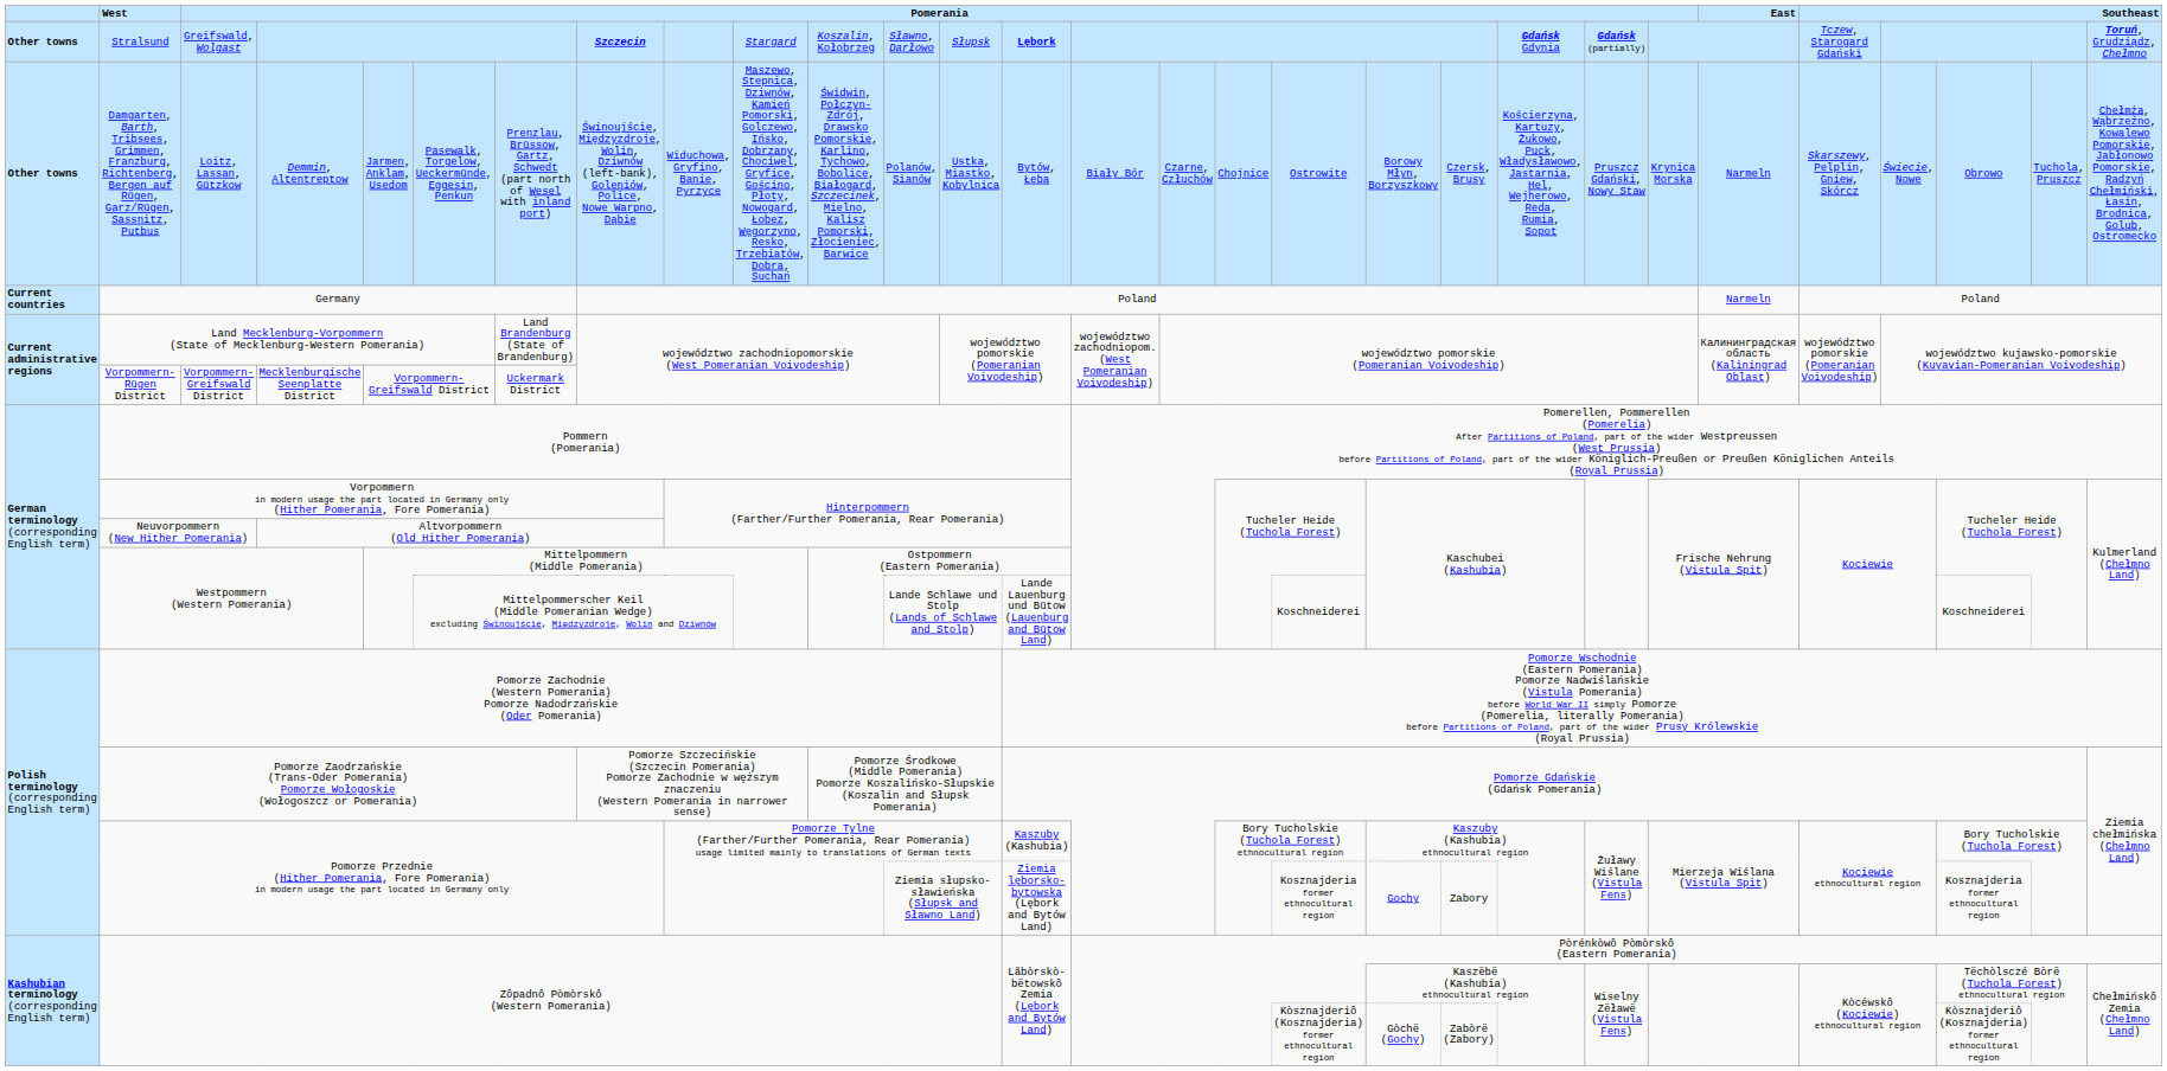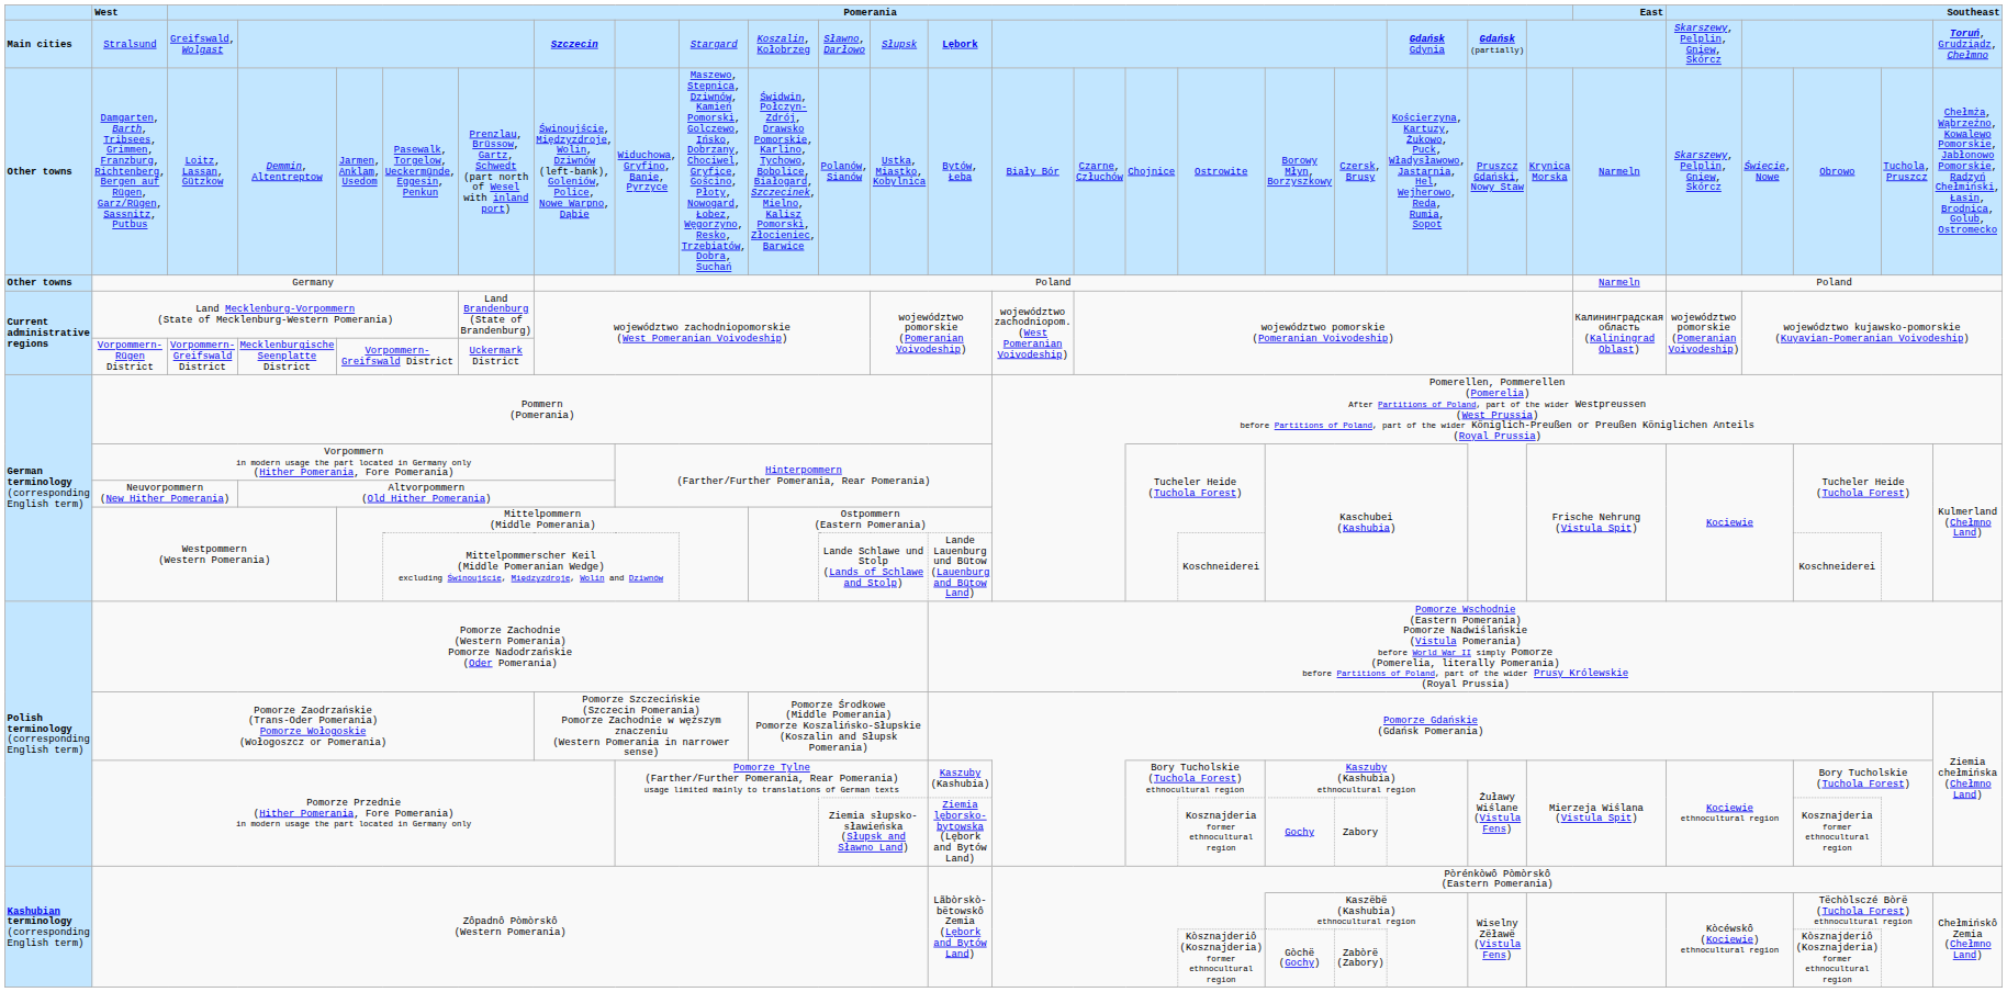 <table class=wikitable style="font-size:85%">
 <tr style="background:#c2e6ff;">
 <td></td>
 <td align="left"><strong> West</strong></td>
 <td colspan="21" style="text-align:center;"><strong>Pomerania</strong></td>
 <td align="right"><strong>East</strong></td>
 <td colspan="5" align="right"><strong>Southeast</strong></td>
 </tr>
 <tr style="text-align:center;" bgcolor="#C2E6FF">
-<td style="background:#c2e6ff; text-align:left"><strong>Other towns</strong></td>
+<td style="background:#c2e6ff; text-align:left"><strong>Main cities</strong></td>
 <td><a href='#'>Stralsund</a></td>
 <td><a href='#'>Greifswald</a>,<br><em><a href='#'>Wolgast</a></em></td>
 <td colspan="4"></td>
 <td><strong><em><a href='#'>Szczecin</a></em></strong></td>
 <td></td>
 <td><em><a href='#'>Stargard</a></em></td>
 <td><em><a href='#'>Koszalin</a></em>,<br><a href='#'>Kołobrzeg</a></td>
 <td><em><a href='#'>Sławno</a></em>,<br><em><a href='#'>Darłowo</a></em></td>
 <td><em><a href='#'>Słupsk</a></em></td>
 <td><strong><a href='#'>Lębork</a></strong></td>
 <td colspan="6"></td>
 <td><strong><em><a href='#'>Gdańsk</a></em></strong><br><a href='#'>Gdynia</a></td>
 <td><strong><em><a href='#'>Gdańsk</a></em></strong><br><small>(partially)</small></td>
 <td colspan="2"></td>
-<td><em><a href='#'>Tczew</a></em>,<br><a href='#'>Starogard Gdański</a></td>
+<td><em><a href='#'>Skarszewy</a></em>,<br><a href='#'>Pelplin</a>,<br><a href='#'>Gniew</a>,<br><a href='#'>Skórcz</a></td>
 <td colspan="3"></td>
 <td><strong><em><a href='#'>Toruń</a></em></strong>,<br><a href='#'>Grudziądz</a>,<br><em><a href='#'>Chełmno</a></em></td>
 </tr>
 <tr style="text-align:center;" bgcolor="#C2E6FF">
 <td style="background:#c2e6ff; text-align:left"><strong>Other towns</strong></td>
 <td><a href='#'>Damgarten</a>,<br><em><a href='#'>Barth</a></em>,<br> <a href='#'>Tribsees</a>,<br><a href='#'>Grimmen</a>,<br><a href='#'>Franzburg</a>,<br><a href='#'>Richtenberg</a>,<br><a href='#'>Bergen auf Rügen</a>,<br><a href='#'>Garz/Rügen</a>, <br><a href='#'>Sassnitz</a>,<br><a href='#'>Putbus</a></td>
 <td><a href='#'>Loitz</a>,<br><a href='#'>Lassan</a>,<br><a href='#'>Gützkow</a></td>
 <td><em><a href='#'>Demmin</a></em>,<br><a href='#'>Altentreptow</a></td>
 <td><a href='#'>Jarmen</a>,<br><a href='#'>Anklam</a>,<br><a href='#'>Usedom</a></td>
 <td><a href='#'>Pasewalk</a>,<br><a href='#'>Torgelow</a>,<br><a href='#'>Ueckermünde</a>,<br><a href='#'>Eggesin</a>,<br><a href='#'>Penkun</a></td>
 <td><a href='#'>Prenzlau</a>,<br><a href='#'>Brüssow</a>,<br><a href='#'>Gartz</a>,<br><a href='#'>Schwedt</a> (part north of <a href='#'>Wesel</a> with <a href='#'>inland port</a>)</td>
 <td><a href='#'>Świnoujście</a>,<br> <a href='#'>Międzyzdroje</a>,<br><a href='#'>Wolin</a>,<br> <a href='#'>Dziwnów</a> (left-bank),<br><a href='#'>Goleniów</a>,<br><a href='#'>Police</a>,<br><a href='#'>Nowe Warpno</a>,<br><a href='#'>Dąbie</a></td>
 <td><a href='#'>Widuchowa</a>, <br><a href='#'>Gryfino</a>, <br><a href='#'>Banie</a>,<br><a href='#'>Pyrzyce</a></td>
 <td><a href='#'>Maszewo</a>,<br><a href='#'>Stepnica</a>,<br><a href='#'>Dziwnów</a>,<br><a href='#'>Kamień Pomorski</a>,<br> <a href='#'>Golczewo</a>,<br><a href='#'>Ińsko</a>,<br><a href='#'>Dobrzany</a>,<br><a href='#'>Chociwel</a>, <br><a href='#'>Gryfice</a>, <br> <a href='#'>Gościno</a>, <br><a href='#'>Płoty</a>, <br><a href='#'>Nowogard</a>,<br><a href='#'>Łobez</a>,<br><a href='#'>Węgorzyno</a>,<br><a href='#'>Resko</a>,<br><a href='#'>Trzebiatów</a>,<br><a href='#'>Dobra</a>,<br><a href='#'>Suchań</a></td>
 <td><a href='#'>Świdwin</a>,<br><a href='#'>Połczyn-Zdrój</a>,<br><a href='#'>Drawsko Pomorskie</a>,<br><a href='#'>Karlino</a>,<br><a href='#'>Tychowo</a>,<br><a href='#'>Bobolice</a>,<br><a href='#'>Białogard</a>,<br><em><a href='#'>Szczecinek</a></em>,<br><a href='#'>Mielno</a>,<br><a href='#'>Kalisz Pomorski</a>,<br><a href='#'>Złocieniec</a>,<br><a href='#'>Barwice</a></td>
 <td><a href='#'>Polanów</a>,<br><a href='#'>Sianów</a></td>
 <td><a href='#'>Ustka</a>,<br><a href='#'>Miastko</a>,<br><a href='#'>Kobylnica</a></td>
 <td><a href='#'>Bytów</a>,<br><a href='#'>Łeba</a></td>
 <td><a href='#'>Biały Bór</a></td>
 <td><a href='#'>Czarne</a>,<br><a href='#'>Człuchów</a></td>
 <td><a href='#'>Chojnice</a></td>
 <td><a href='#'>Ostrowite</a></td>
 <td><a href='#'>Borowy Młyn</a>,<br><a href='#'>Borzyszkowy</a></td>
 <td><a href='#'>Czersk</a>,<br><a href='#'>Brusy</a></td>
 <td><a href='#'>Kościerzyna</a>,<br><a href='#'>Kartuzy</a>,<br><a href='#'>Żukowo</a>,<br><a href='#'>Puck</a>,<br><a href='#'>Władysławowo</a>,<br><a href='#'>Jastarnia</a>,<br><a href='#'>Hel</a>,<br><a href='#'>Wejherowo</a>,<br><a href='#'>Reda</a>,<br><a href='#'>Rumia</a>,<br><a href='#'>Sopot</a></td>
 <td><br><a href='#'>Pruszcz Gdański</a>,<br><a href='#'>Nowy Staw</a></td>
 <td><a href='#'>Krynica Morska</a></td>
 <td><a href='#'>Narmeln</a></td>
 <td><em><a href='#'>Skarszewy</a></em>,<br><a href='#'>Pelplin</a>,<br><a href='#'>Gniew</a>,<br><a href='#'>Skórcz</a></td>
 <td><em><a href='#'>Świecie</a></em>,<br><a href='#'>Nowe</a></td>
 <td><a href='#'>Obrowo</a></td>
 <td><a href='#'>Tuchola</a>,<br><a href='#'>Pruszcz</a></td>
 <td><a href='#'>Chełmża</a>,<br><a href='#'>Wąbrzeźno</a>,<br> <a href='#'>Kowalewo Pomorskie</a>,<br><a href='#'>Jabłonowo Pomorskie</a>,<br><a href='#'>Radzyń Chełmiński</a>,<br><a href='#'>Łasin</a>,<br><a href='#'>Brodnica</a>,<br><a href='#'>Golub</a>,<br><a href='#'>Ostromecko</a></td>
 </tr>
 <tr style="text-align:center;">
-<td style="background:#c2e6ff; text-align:left;"><strong>Current countries</strong></td>
+<td style="background:#c2e6ff; text-align:left"><strong>Other towns</strong></td>
 <td colspan="6">Germany</td>
 <td colspan="16">Poland</td>
 <td><a href='#'>Narmeln</a></td>
 <td colspan="5">Poland</td>
 </tr>
 <tr style="text-align:center;">
 <td rowspan="2" style="background:#c2e6ff; text-align:left;"><strong>Current administrative regions</strong></td>
 <td colspan="5" rowspan="1">Land <a href='#'>Mecklenburg-Vorpommern</a><br>(State of Mecklenburg-Western Pomerania)</td>
 <td colspan="1" rowspan="1">Land <a href='#'>Brandenburg</a><br>(State of Brandenburg)</td>
 <td colspan="5" rowspan="2">województwo zachodniopomorskie<br>(<a href='#'>West Pomeranian Voivodeship</a>)</td>
 <td colspan="2" rowspan="2">województwo pomorskie<br> (<a href='#'>Pomeranian Voivodeship</a>)</td>
 <td rowspan="2">województwo zachodniopom.<br>(<a href='#'>West Pomeranian Voivodeship</a>)</td>
 <td colspan="8" rowspan="2">województwo pomorskie<br> (<a href='#'>Pomeranian Voivodeship</a>)</td>
 <td rowspan="2">Калининградская область (<a href='#'>Kaliningrad Oblast</a>)</td>
 <td rowspan="2">województwo pomorskie<br> (<a href='#'>Pomeranian Voivodeship</a>)</td>
 <td colspan="4" rowspan="2">województwo kujawsko-pomorskie<br> (<a href='#'>Kuyavian-Pomeranian Voivodeship</a>)</td>
 </tr>
 <tr style="text-align:center;">
 <td colspan="1" rowspan="1"><a href='#'>Vorpommern-Rügen</a> District</td>
 <td colspan="1" rowspan="1"><a href='#'>Vorpommern-Greifswald</a> District</td>
 <td colspan="1" rowspan="1"><a href='#'>Mecklenburgische Seenplatte</a> District</td>
 <td colspan="2" rowspan="1"><a href='#'>Vorpommern-Greifswald</a> District</td>
 <td colspan="1" rowspan="1"><a href='#'>Uckermark</a> District</td>
 </tr>
 <tr style="text-align:center;">
 <td rowspan="5"  style="background:#c2e6ff; text-align:left;"><strong>German terminology</strong><br>(corresponding English term)</td>
 <td colspan="13">Pommern<br>(Pomerania)</td>
 <td style='border-style: solid  solid  none  solid;' colspan="15">Pomerellen, Pommerellen<br>(<a href='#'>Pomerelia</a>)<br> <small>After <a href='#'>Partitions of Poland</a>, part of the wider</small> Westpreussen<br>(<a href='#'>West Prussia</a>)<br><small>before <a href='#'>Partitions of Poland</a>, part of the wider</small> Königlich-Preußen or Preußen Königlichen Anteils<br>(<a href='#'>Royal Prussia</a>)</td>
 </tr>
 <tr style="text-align:center;">
 <td colspan="7">Vorpommern<br><small>in modern usage the part located in Germany only</small><br>(<a href='#'>Hither Pomerania</a>, Fore Pomerania)<br></td>
 <td colspan="6" rowspan="2"><a href='#'>Hinterpommern</a><br>(Farther/Further Pomerania, Rear Pomerania)</td>
 <td style='border-style: none  solid  solid  solid' colspan="2" rowspan="4"></td>
 <td style='border-style: solid  solid  none  solid' colspan="2" rowspan="3">Tucheler Heide<br> (<a href='#'>Tuchola Forest</a>)</td>
 <td colspan="3" rowspan="4">Kaschubei<br>(<a href='#'>Kashubia</a>)</td>
 <td style='border-style: none  solid  solid  solid' rowspan="4"></td>
 <td colspan="2" rowspan="4">Frische Nehrung<br>(<a href='#'>Vistula Spit</a>)</td>
 <td colspan="2" rowspan="4"><a href='#'>Kociewie</a></td>
 <td style='border-style: solid  solid  none  solid' colspan="2" rowspan="3">Tucheler Heide<br> (<a href='#'>Tuchola Forest</a>)</td>
 <td rowspan="4">Kulmerland <br> (<a href='#'>Chełmno Land</a>)</td>
 </tr>
 <tr style="text-align:center;">
 <td colspan="2">Neuvorpommern <br>(<a href='#'>New Hither Pomerania</a>)</td>
 <td colspan="5">Altvorpommern <br>(<a href='#'>Old Hither Pomerania</a>)</td>
 </tr>
 <tr style="text-align:center;">
 <td colspan="3" rowspan="2">Westpommern <br>(Western Pomerania)</td>
 <td style='border-style: solid  solid  none  solid' colspan="6">Mittelpommern<br>(Middle Pomerania)</td>
 <td style='border-style: solid  solid  none  solid' colspan="4">Ostpommern<br>(Eastern Pomerania)</td>
 </tr>
 <tr style="text-align:center;">
 <td style='border-style: none  dotted  solid  solid;' colspan="1"></td>
 <td style='border-style: dotted  dotted  solid  dotted;'  colspan="4">Mittelpommerscher Keil<br> (Middle Pomeranian Wedge) <br>  <small>excluding <a href='#'>Świnoujście</a>, <a href='#'>Międzyzdroje</a>, <a href='#'>Wolin</a> and <a href='#'>Dziwnów</a></small></td>
 <td style='border-style: none  solid  solid  dotted;'></td>
 <td style='border-style: none  dotted  solid  solid;'></td>
 <td style='border-style: dotted  dotted  solid  dotted;' colspan="2">Lande Schlawe und Stolp<br>(<a href='#'>Lands of Schlawe and Stolp</a>)</td>
 <td style='border-style: dotted  solid  solid  dotted;' colspan="1">Lande Lauenburg und Bütow<br>(<a href='#'>Lauenburg and Bütow Land</a>)</td>
 <td style='border-style: none  dotted  solid  solid'></td>
 <td style='border-style: dotted  dotted  solid  dotted'>Koschneiderei</td>
 <td style='border-style: dotted  dotted  solid  solid'>Koschneiderei</td>
 </tr>
 <tr style="text-align:center;">
 <td rowspan="4" style="background:#c2e6ff; text-align:left;"><strong>Polish terminology</strong><br>(corresponding English term)</td>
 <td colspan="12">Pomorze Zachodnie<br>(Western Pomerania)<br>Pomorze Nadodrzańskie<br>(<a href='#'>Oder</a> Pomerania)<br></td>
 <td colspan="16"><a href='#'>Pomorze Wschodnie</a><br>(Eastern Pomerania)<br>Pomorze Nadwiślańskie<br>(<a href='#'>Vistula</a> Pomerania)<br><small>before <a href='#'>World War II</a> simply</small> Pomorze<br>(Pomerelia, literally Pomerania)<br><small>before <a href='#'>Partitions of Poland</a>, part of the wider</small> <a href='#'>Prusy Królewskie</a><br>(Royal Prussia)</td>
 </tr>
 <tr style="text-align:center;">
 <td colspan="6">Pomorze Zaodrzańskie<br>(Trans-Oder Pomerania)<br><a href='#'>Pomorze Wołogoskie</a><br>(Wołogoszcz or  Pomerania)</td>
 <td colspan="3">Pomorze Szczecińskie<br> (Szczecin Pomerania)<br>Pomorze Zachodnie w węższym znaczeniu<br>(Western Pomerania in narrower sense)</td>
 <td colspan="3">Pomorze Środkowe<br>(Middle Pomerania)<br>Pomorze Koszalińsko-Słupskie<br>(Koszalin and Słupsk Pomerania)</td>
 <td style='border-style: solid  solid  none  solid;' colspan="15"><a href='#'>Pomorze Gdańskie</a><br>(Gdańsk Pomerania)</td>
 <td rowspan="3">Ziemia chełmińska<br> (<a href='#'>Chełmno Land</a>)</td>
 </tr>
 <tr style="text-align:center;">
 <td colspan="7" rowspan="2">Pomorze Przednie<br>(<a href='#'>Hither Pomerania</a>, Fore Pomerania)<br><small>in modern usage the part located in Germany only </small></td>
 <td style='border-style: solid  solid  none  solid;' colspan="5"><a href='#'>Pomorze Tylne</a><br>(Farther/Further Pomerania, Rear Pomerania)<br><small>usage limited mainly to translations of German texts</small></td>
 <td style='border-style: solid  solid  none  solid;'><a href='#'>Kaszuby</a><br>(Kashubia)</td>
 <td style='border-style: none  solid  none  solid;' colspan="2" rowspan="2"></td>
 <td style='border-style: solid  solid  none  solid' colspan="2">Bory Tucholskie<br>(<a href='#'>Tuchola Forest</a>)<br><small>ethnocultural region</small></td>
 <td style='border-style: solid  solid  none  solid;' colspan="3"><a href='#'>Kaszuby</a><br>(Kashubia)<br><small>ethnocultural region</small></td>
 <td rowspan="2">Żuławy Wiślane<br>(<a href='#'>Vistula Fens</a>)</td>
 <td colspan="2" rowspan="2">Mierzeja Wiślana<br>(<a href='#'>Vistula Spit</a>)</td>
 <td colspan="2" rowspan="2"><a href='#'>Kociewie</a><br><small>ethnocultural region</small></td>
 <td style='border-style: solid  solid  none  solid' colspan="2">Bory Tucholskie<br> (<a href='#'>Tuchola Forest</a>)</td>
 </tr>
 <tr style="text-align:center;">
 <td style='border-style: none  dotted  solid  solid' colspan="3"></td>
 <td style='border-style: dotted  solid  solid  dotted' colspan="2">Ziemia słupsko-sławieńska<br>(<a href='#'>Słupsk and Sławno Land</a>)</td>
 <td style='border-style: dotted  dotted  solid  solid'><a href='#'>Ziemia lęborsko-bytowska</a><br>(Lębork and Bytów Land)</td>
 <td style='border-style: none  dotted  solid  dotted'></td>
 <td style='border-style: dotted  solid  solid  dotted'>Kosznajderia<br><small>former ethnocultural region</small></td>
 <td style='border-style: dotted  dotted  solid  solid'><a href='#'>Gochy</a></td>
 <td style='border-style: dotted  dotted  solid  dotted'>Zabory</td>
 <td style='border-style: none  solid  solid  dotted'></td>
 <td style='border-style: dotted  dotted  solid  solid'>Kosznajderia<br><small>former ethnocultural region</small></td>
 </tr>
 <tr style="text-align:center;">
 <td rowspan="3" style="background:#c2e6ff; text-align:left;"><strong><a href='#'>Kashubian</a> terminology</strong><br>(corresponding English term)</td>
 <td colspan="12" rowspan="3">Zôpadnô Pòmòrskô<br>(Western Pomerania)</td>
 <td colspan="1" rowspan="3">Lãbòrskò-bëtowskô Zemia<br> (<a href='#'>Lębork and Bytów Land</a>)</td>
 <td style='border-style: solid  solid  none  solid;' colspan="15">Pòrénkòwô Pòmòrskô<br>(Eastern Pomerania)</td>
 </tr>
 <tr style="text-align:center;">
 <td style='border-style: none  solid  none  solid' colspan="4"></td>
 <td style='border-style: solid  solid  none  solid' colspan="3">Kaszëbë<br>(Kashubia)<br><small>ethnocultural region</small></td>
 <td rowspan="2">Wiselny Zëławë<br>(<a href='#'>Vistula Fens</a>)</td>
 <td colspan="2" rowspan="2"></td>
 <td colspan="2" rowspan="2">Kòcéwskô<br>(<a href='#'>Kociewie</a>)<br><small>ethnocultural region</small></td>
 <td style='border-style: solid  solid  none  solid' colspan="2">Tëchòlsczé Bòrë (<a href='#'>Tuchola Forest</a>) <br><small>ethnocultural region</small></td>
 <td rowspan="2">Chełmińskô Zemia<br>(<a href='#'>Chełmno Land</a>)</td>
 </tr>
 <tr style="text-align:center;">
 <td style='border-style: none  dotted  solid  solid' colspan="3"></td>
 <td style='border-style: dotted  solid  solid  dotted'>Kòsznajderiô (Kosznajderia)<br><small>former ethnocultural region</small></td>
 <td style='border-style: dotted  dotted  solid  solid'>Gòchë<br>(<a href='#'>Gochy</a>)</td>
 <td style='border-style: dotted  dotted  solid  dotted'>Zabòrë<br>(Zabory)</td>
 <td style='border-style: none  solid  solid  dotted'></td>
 <td style='border-style: dotted  dotted  solid  solid'>Kòsznajderiô (Kosznajderia)<br><small>former ethnocultural region</small></td>
 </tr>
 </table>
